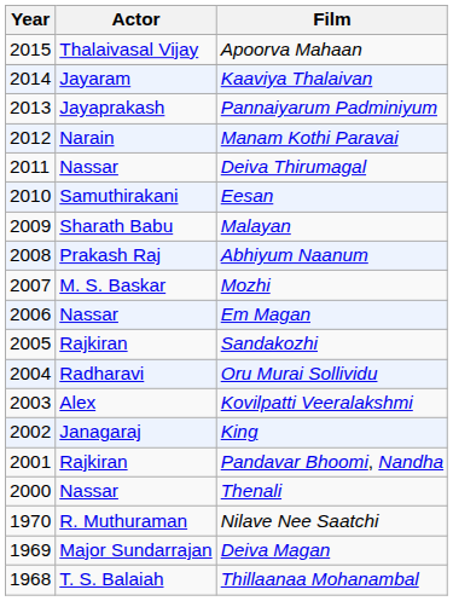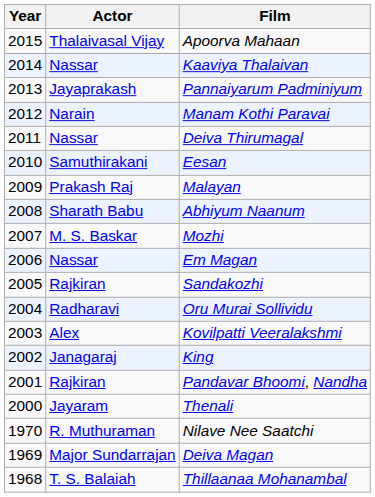 <table class="wikitable">
 <tr>
 <th>Year</th>
 <th>Actor</th>
 <th>Film</th>
 </tr>
 <tr>
 <td>2015</td>
 <td><a href='#'>Thalaivasal Vijay</a></td>
 <td><em>Apoorva Mahaan</em></td>
 </tr>
 <tr>
 </tr>
 <tr bgcolor=#edf3fe>
 <td>2014</td>
-<td><a href='#'>Jayaram</a></td>
+<td><a href='#'>Nassar</a></td>
 <td><em><a href='#'>Kaaviya Thalaivan</a></em></td>
 </tr>
 <tr>
 <td>2013</td>
 <td><a href='#'>Jayaprakash</a></td>
 <td><em><a href='#'>Pannaiyarum Padminiyum</a></em></td>
 </tr>
 <tr bgcolor=#edf3fe>
 <td>2012</td>
 <td><a href='#'>Narain</a></td>
 <td><em><a href='#'>Manam Kothi Paravai</a></em></td>
 </tr>
 <tr>
 <td>2011</td>
 <td><a href='#'>Nassar</a></td>
 <td><em><a href='#'>Deiva Thirumagal</a></em></td>
 </tr>
 <tr bgcolor=#edf3fe>
 <td>2010</td>
 <td><a href='#'>Samuthirakani</a></td>
 <td><em><a href='#'>Eesan</a></em></td>
 </tr>
 <tr>
 <td>2009</td>
-<td><a href='#'>Sharath Babu</a></td>
+<td><a href='#'>Prakash Raj</a></td>
 <td><em><a href='#'>Malayan</a></em></td>
 </tr>
 <tr bgcolor=#edf3fe>
 <td>2008</td>
-<td><a href='#'>Prakash Raj</a></td>
+<td><a href='#'>Sharath Babu</a></td>
 <td><em><a href='#'>Abhiyum Naanum</a></em></td>
 </tr>
 <tr>
 <td>2007</td>
 <td><a href='#'>M. S. Baskar</a></td>
 <td><em><a href='#'>Mozhi</a></em></td>
 </tr>
 <tr bgcolor=#edf3fe>
 <td>2006</td>
 <td><a href='#'>Nassar</a></td>
 <td><em><a href='#'>Em Magan</a></em></td>
 </tr>
 <tr>
 <td>2005</td>
 <td><a href='#'>Rajkiran</a></td>
 <td><em><a href='#'>Sandakozhi</a></em></td>
 </tr>
 <tr bgcolor=#edf3fe>
 <td>2004</td>
 <td><a href='#'>Radharavi</a></td>
 <td><em><a href='#'>Oru Murai Sollividu</a></em></td>
 </tr>
 <tr>
 <td>2003</td>
 <td><a href='#'>Alex</a></td>
 <td><em><a href='#'>Kovilpatti Veeralakshmi</a></em></td>
 </tr>
 <tr bgcolor=#edf3fe>
 <td>2002</td>
 <td><a href='#'>Janagaraj</a></td>
 <td><em><a href='#'>King</a></em></td>
 </tr>
 <tr>
 <td>2001</td>
 <td><a href='#'>Rajkiran</a></td>
 <td><em><a href='#'>Pandavar Bhoomi</a></em>, <em><a href='#'>Nandha</a></em></td>
 </tr>
 <tr>
 <td>2000</td>
-<td><a href='#'>Nassar</a></td>
+<td><a href='#'>Jayaram</a></td>
 <td><em><a href='#'>Thenali</a></em></td>
 </tr>
 <tr>
 <td>1970</td>
 <td><a href='#'>R. Muthuraman</a></td>
 <td><em>Nilave Nee Saatchi</em></td>
 </tr>
 <tr>
 <td>1969</td>
 <td><a href='#'>Major Sundarrajan</a></td>
 <td><em><a href='#'>Deiva Magan</a></em></td>
 </tr>
 <tr>
 <td>1968</td>
 <td><a href='#'>T. S. Balaiah</a></td>
 <td><em><a href='#'>Thillaanaa Mohanambal</a></em></td>
 </tr>
 </table>
